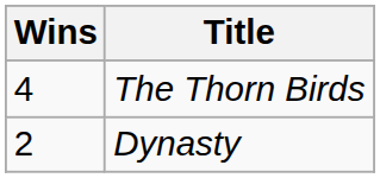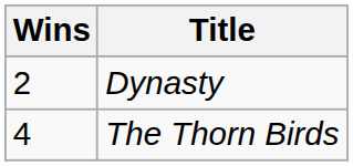 <table class="wikitable">
 <tr>
 <th>Wins</th>
 <th>Title</th>
 </tr>
 <tr>
+<td>2</td>
+<td><em>Dynasty</em></td>
+</tr>
+<tr>
 <td>4</td>
 <td><em>The Thorn Birds</em></td>
 </tr>
-<tr>
-<td>2</td>
-<td><em>Dynasty</em></td>
-</tr>
 </table>
